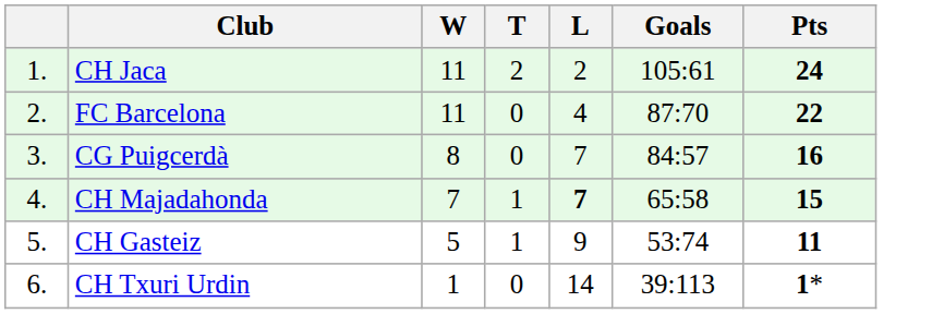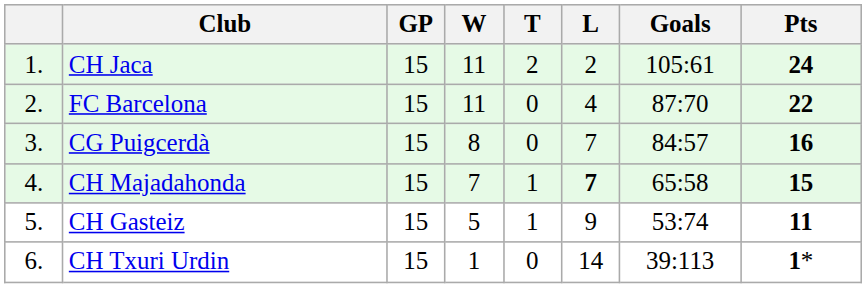 <table class="wikitable">
 <tr>
 <th width="30"></th>
 <th width="200">Club</th>
+<th width="30">GP</th>
 <th width="30">W</th>
 <th width="30">T</th>
 <th width="30">L</th>
 <th width="70">Goals</th>
 <th width="70">Pts</th>
 </tr>
 <tr bgcolor="#e6fae6" align="center">
 <td>1.</td>
 <td align="left"><a href='#'>CH Jaca</a></td>
+<td>15</td>
 <td>11</td>
 <td>2</td>
 <td>2</td>
 <td>105:61</td>
 <td><strong>24</strong></td>
 </tr>
 <tr bgcolor="#e6fae6" align="center">
 <td>2.</td>
 <td align="left"><a href='#'>FC Barcelona</a></td>
+<td>15</td>
 <td>11</td>
 <td>0</td>
 <td>4</td>
 <td>87:70</td>
 <td><strong>22</strong></td>
 </tr>
 <tr bgcolor="#e6fae6" align="center">
 <td>3.</td>
 <td align="left"><a href='#'>CG Puigcerdà</a></td>
+<td>15</td>
 <td>8</td>
 <td>0</td>
 <td>7</td>
 <td>84:57</td>
 <td><strong>16</strong></td>
 </tr>
 <tr bgcolor="#e6fae6" align="center">
 <td>4.</td>
 <td align="left"><a href='#'>CH Majadahonda</a></td>
+<td>15</td>
 <td>7</td>
 <td>1</td>
 <td><strong>7</strong></td>
 <td>65:58</td>
 <td><strong>15</strong></td>
 </tr>
 <tr bgcolor="#FFFFFF" align="center">
 <td>5.</td>
 <td align="left"><a href='#'>CH Gasteiz</a></td>
+<td>15</td>
 <td>5</td>
 <td>1</td>
 <td>9</td>
 <td>53:74</td>
 <td><strong>11</strong></td>
 </tr>
 <tr bgcolor="#FFFFFF" align="center">
 <td>6.</td>
 <td align="left"><a href='#'>CH Txuri Urdin</a></td>
+<td>15</td>
 <td>1</td>
 <td>0</td>
 <td>14</td>
 <td>39:113</td>
 <td><strong>1</strong>*</td>
 </tr>
 </table>
